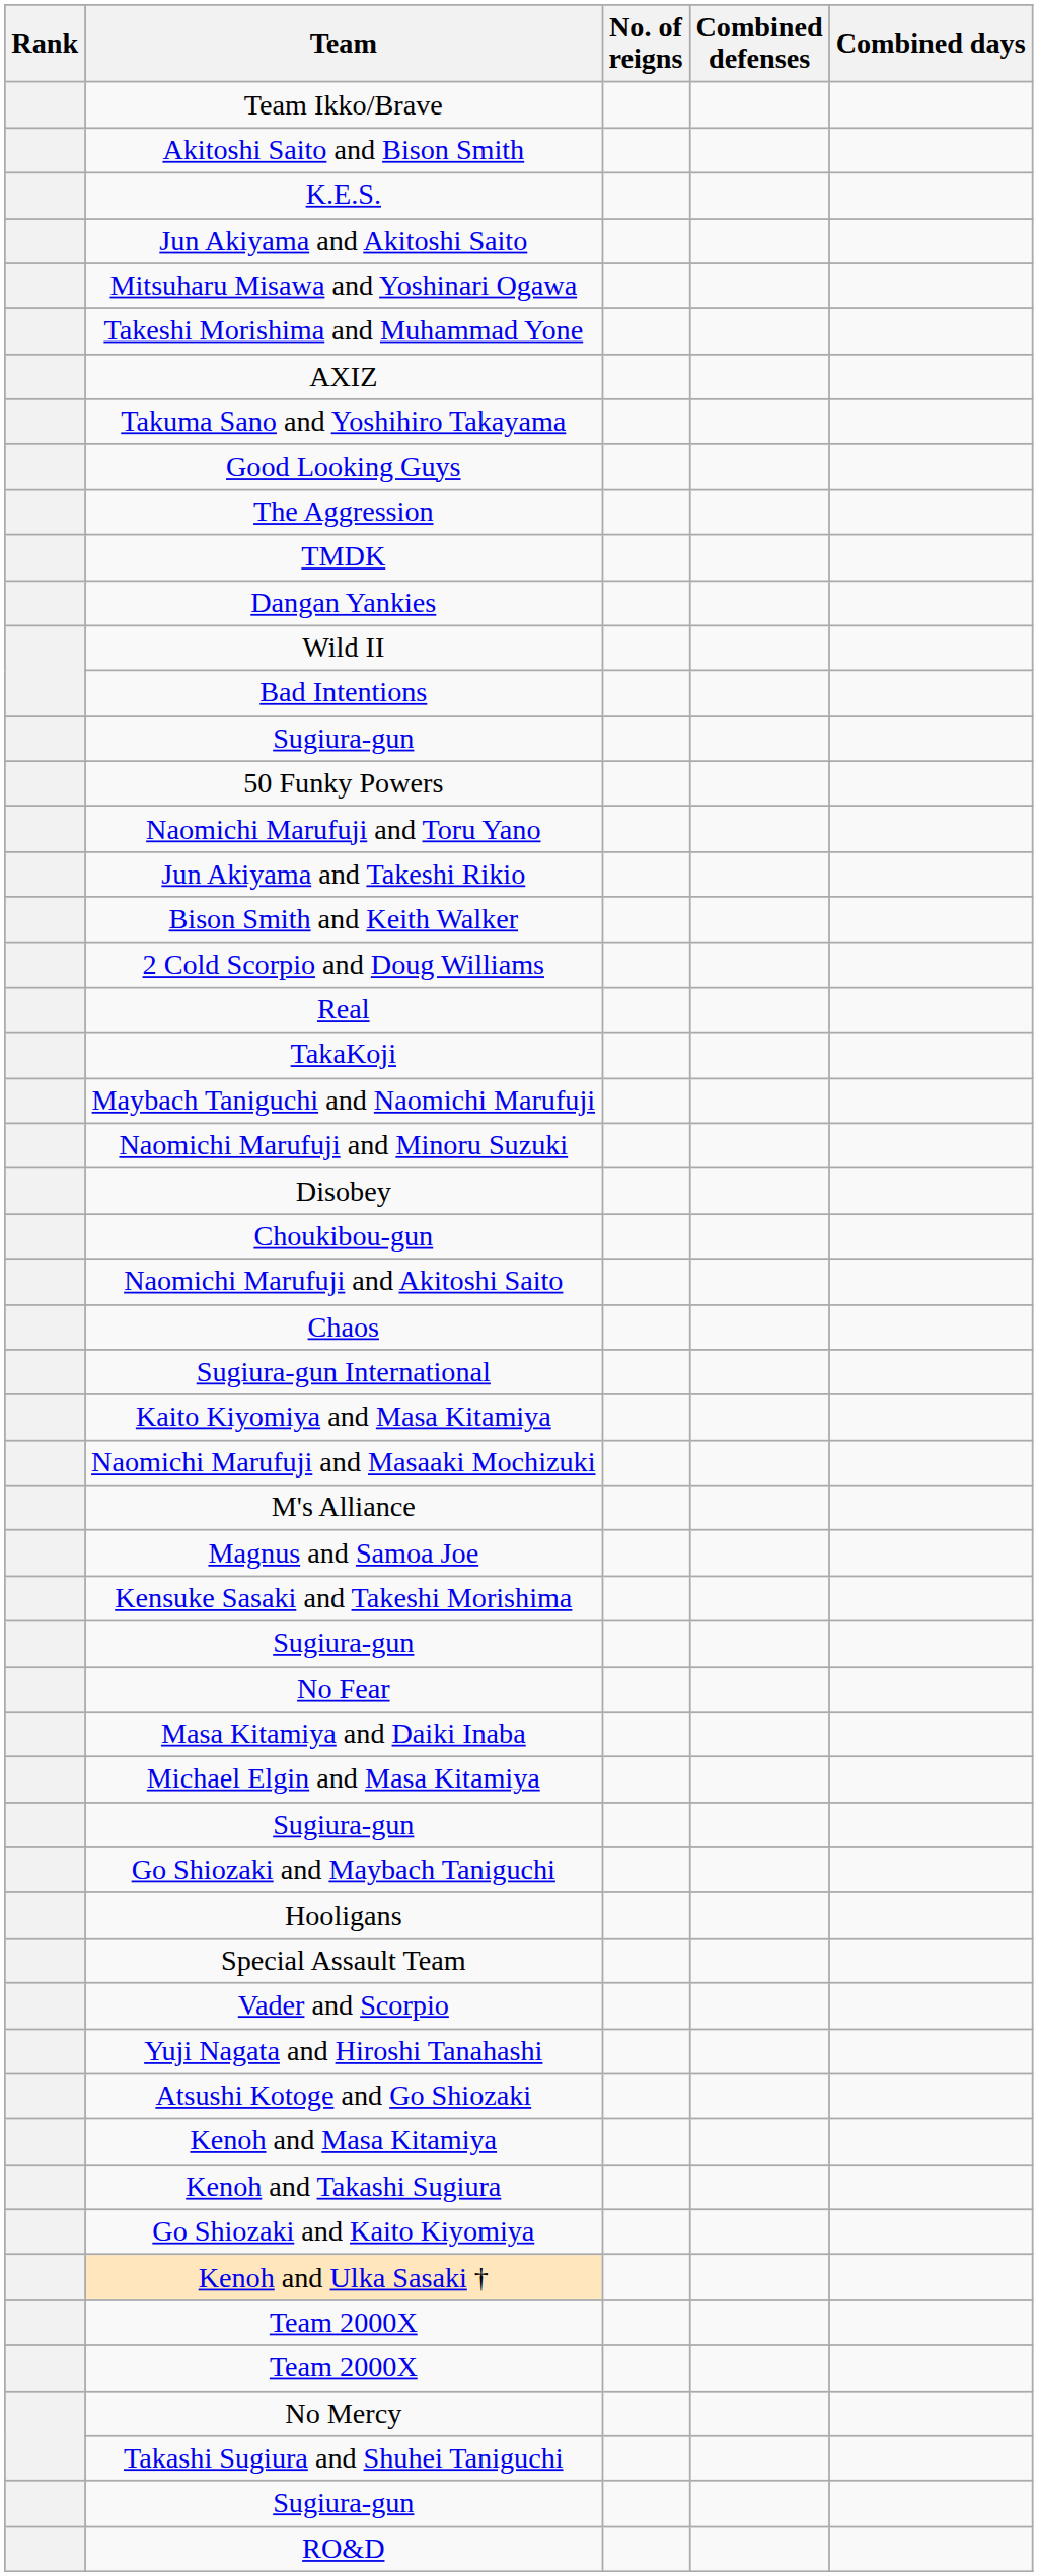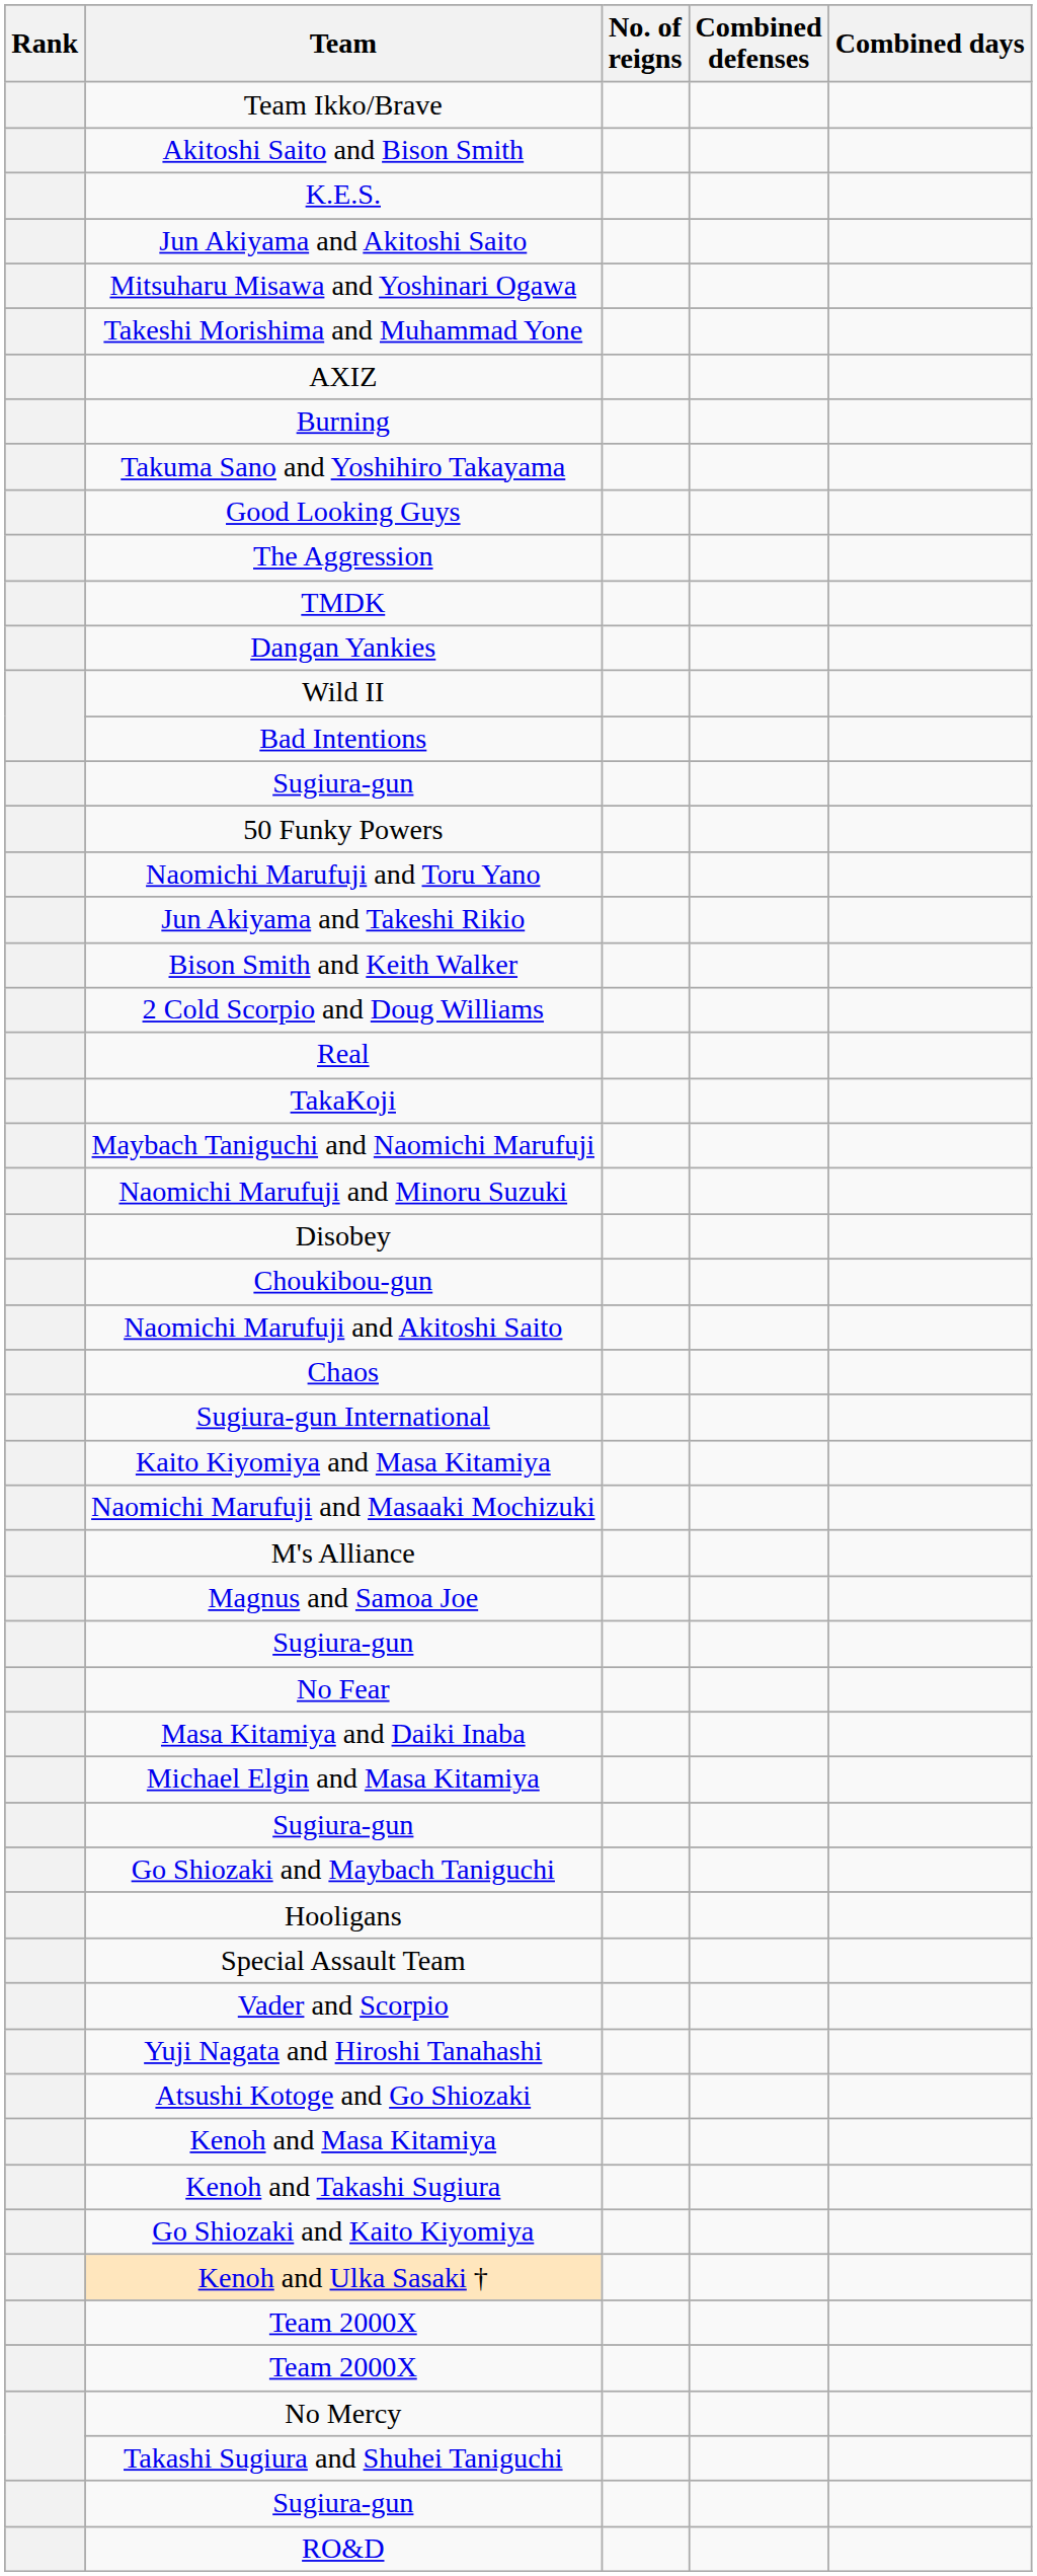 <table class="wikitable sortable" style="text-align:center;">
 <tr>
 <th>Rank </th>
 <th>Team</th>
 <th>No. of<br>reigns</th>
 <th>Combined<br>defenses</th>
 <th>Combined days</th>
 </tr>
 <tr>
 <th></th>
 <td>Team Ikko/Brave<br></td>
 <td></td>
 <td></td>
 <td></td>
 </tr>
 <tr>
 <th></th>
 <td><a href='#'>Akitoshi Saito</a> and <a href='#'>Bison Smith</a></td>
 <td></td>
 <td></td>
 <td></td>
 </tr>
 <tr>
 <th></th>
 <td><a href='#'>K.E.S.</a><br></td>
 <td></td>
 <td></td>
 <td></td>
 </tr>
 <tr>
 <th></th>
 <td><a href='#'>Jun Akiyama</a> and <a href='#'>Akitoshi Saito</a></td>
 <td></td>
 <td></td>
 <td></td>
 </tr>
 <tr>
 <th></th>
 <td><a href='#'>Mitsuharu Misawa</a> and <a href='#'>Yoshinari Ogawa</a></td>
 <td></td>
 <td></td>
 <td></td>
 </tr>
 <tr>
 <th></th>
 <td><a href='#'>Takeshi Morishima</a> and <a href='#'>Muhammad Yone</a></td>
 <td></td>
 <td></td>
 <td></td>
 </tr>
 <tr>
 <th></th>
 <td>AXIZ<br></td>
+<td></td>
+<td></td>
+<td></td>
+</tr>
+<tr>
+<th></th>
+<td><a href='#'>Burning</a><br></td>
 <td></td>
 <td></td>
 <td></td>
 </tr>
 <tr>
 <th></th>
 <td><a href='#'>Takuma Sano</a> and <a href='#'>Yoshihiro Takayama</a></td>
 <td></td>
 <td></td>
 <td></td>
 </tr>
 <tr>
 <th></th>
 <td><a href='#'>Good Looking Guys</a><br></td>
 <td></td>
 <td></td>
 <td></td>
 </tr>
 <tr>
 <th></th>
 <td><a href='#'>The Aggression</a><br></td>
 <td></td>
 <td></td>
 <td></td>
 </tr>
 <tr>
 <th></th>
 <td><a href='#'>TMDK</a><br></td>
 <td></td>
 <td></td>
 <td></td>
 </tr>
 <tr>
 <th></th>
 <td><a href='#'>Dangan Yankies</a><br></td>
 <td></td>
 <td></td>
 <td></td>
 </tr>
 <tr>
 <th rowspan=2></th>
 <td>Wild II<br></td>
 <td></td>
 <td></td>
 <td></td>
 </tr>
 <tr>
 <td><a href='#'>Bad Intentions</a><br></td>
 <td></td>
 <td></td>
 <td></td>
 </tr>
 <tr>
 <th></th>
 <td><a href='#'>Sugiura-gun</a><br></td>
 <td></td>
 <td></td>
 <td></td>
 </tr>
 <tr>
 <th></th>
 <td>50 Funky Powers<br></td>
 <td></td>
 <td></td>
 <td></td>
 </tr>
 <tr>
 <th></th>
 <td><a href='#'>Naomichi Marufuji</a> and <a href='#'>Toru Yano</a></td>
 <td></td>
 <td></td>
 <td></td>
 </tr>
 <tr>
 <th></th>
 <td><a href='#'>Jun Akiyama</a> and <a href='#'>Takeshi Rikio</a></td>
 <td></td>
 <td></td>
 <td></td>
 </tr>
 <tr>
 <th></th>
 <td><a href='#'>Bison Smith</a> and <a href='#'>Keith Walker</a></td>
 <td></td>
 <td></td>
 <td></td>
 </tr>
 <tr>
 <th></th>
 <td><a href='#'>2 Cold Scorpio</a> and <a href='#'>Doug Williams</a></td>
 <td></td>
 <td></td>
 <td></td>
 </tr>
 <tr>
 <th></th>
 <td><a href='#'>Real</a><br></td>
 <td></td>
 <td></td>
 <td></td>
 </tr>
 <tr>
 <th></th>
 <td><a href='#'>TakaKoji</a><br></td>
 <td></td>
 <td></td>
 <td></td>
 </tr>
 <tr>
 <th></th>
 <td><a href='#'>Maybach Taniguchi</a> and <a href='#'>Naomichi Marufuji</a></td>
 <td></td>
 <td></td>
 <td></td>
 </tr>
 <tr>
 <th></th>
 <td><a href='#'>Naomichi Marufuji</a> and <a href='#'>Minoru Suzuki</a></td>
 <td></td>
 <td></td>
 <td></td>
 </tr>
 <tr>
 <th></th>
 <td>Disobey<br></td>
 <td></td>
 <td></td>
 <td></td>
 </tr>
 <tr>
 <th></th>
 <td><a href='#'>Choukibou-gun</a><br></td>
 <td></td>
 <td></td>
 <td></td>
 </tr>
 <tr>
 <th></th>
 <td><a href='#'>Naomichi Marufuji</a> and <a href='#'>Akitoshi Saito</a></td>
 <td></td>
 <td></td>
 <td></td>
 </tr>
 <tr>
 <th></th>
 <td><a href='#'>Chaos</a><br></td>
 <td></td>
 <td></td>
 <td></td>
 </tr>
 <tr>
 <th></th>
 <td><a href='#'>Sugiura-gun International</a><br></td>
 <td></td>
 <td></td>
 <td></td>
 </tr>
 <tr>
 <th></th>
 <td><a href='#'>Kaito Kiyomiya</a> and <a href='#'>Masa Kitamiya</a></td>
 <td></td>
 <td></td>
 <td></td>
 </tr>
 <tr>
 <th></th>
 <td><a href='#'>Naomichi Marufuji</a> and <a href='#'>Masaaki Mochizuki</a></td>
 <td></td>
 <td></td>
 <td></td>
 </tr>
 <tr>
 <th></th>
 <td>M's Alliance<br></td>
 <td></td>
 <td></td>
 <td></td>
 </tr>
 <tr>
 <th></th>
 <td><a href='#'>Magnus</a> and <a href='#'>Samoa Joe</a></td>
 <td></td>
 <td></td>
 <td></td>
 </tr>
 <tr>
 <th></th>
-<td><a href='#'>Kensuke Sasaki</a> and <a href='#'>Takeshi Morishima</a></td>
-<td></td>
-<td></td>
-<td></td>
-</tr>
-<tr>
-<th></th>
 <td><a href='#'>Sugiura-gun</a><br></td>
 <td></td>
 <td></td>
 <td></td>
 </tr>
 <tr>
 <th></th>
 <td><a href='#'>No Fear</a><br></td>
 <td></td>
 <td></td>
 <td></td>
 </tr>
 <tr>
 <th></th>
 <td><a href='#'>Masa Kitamiya</a> and <a href='#'>Daiki Inaba</a></td>
 <td></td>
 <td></td>
 <td></td>
 </tr>
 <tr>
 <th></th>
 <td><a href='#'>Michael Elgin</a> and <a href='#'>Masa Kitamiya</a></td>
 <td></td>
 <td></td>
 <td></td>
 </tr>
 <tr>
 <th></th>
 <td><a href='#'>Sugiura-gun</a><br></td>
 <td></td>
 <td></td>
 <td></td>
 </tr>
 <tr>
 <th></th>
 <td><a href='#'>Go Shiozaki</a> and <a href='#'>Maybach Taniguchi</a></td>
 <td></td>
 <td></td>
 <td></td>
 </tr>
 <tr>
 <th></th>
 <td>Hooligans<br></td>
 <td></td>
 <td></td>
 <td></td>
 </tr>
 <tr>
 <th></th>
 <td>Special Assault Team<br></td>
 <td></td>
 <td></td>
 <td></td>
 </tr>
 <tr>
 <th></th>
 <td><a href='#'>Vader</a> and <a href='#'>Scorpio</a></td>
 <td></td>
 <td></td>
 <td></td>
 </tr>
 <tr>
 <th></th>
 <td><a href='#'>Yuji Nagata</a> and <a href='#'>Hiroshi Tanahashi</a></td>
 <td></td>
 <td></td>
 <td></td>
 </tr>
 <tr>
 <th></th>
 <td><a href='#'>Atsushi Kotoge</a> and <a href='#'>Go Shiozaki</a></td>
 <td></td>
 <td></td>
 <td></td>
 </tr>
 <tr>
 <th></th>
 <td><a href='#'>Kenoh</a> and <a href='#'>Masa Kitamiya</a></td>
 <td></td>
 <td></td>
 <td></td>
 </tr>
 <tr>
 <th></th>
 <td><a href='#'>Kenoh</a> and <a href='#'>Takashi Sugiura</a></td>
 <td></td>
 <td></td>
 <td></td>
 </tr>
 <tr>
 <th></th>
 <td><a href='#'>Go Shiozaki</a> and <a href='#'>Kaito Kiyomiya</a></td>
 <td></td>
 <td></td>
 <td></td>
 </tr>
 <tr>
 <th></th>
 <td style="background-color:#FFE6BD"><a href='#'>Kenoh</a> and <a href='#'>Ulka Sasaki</a> †</td>
 <td></td>
 <td></td>
 <td></td>
 </tr>
 <tr>
 <th></th>
 <td><a href='#'>Team 2000X</a><br></td>
 <td></td>
 <td></td>
 <td></td>
 </tr>
 <tr>
 <th></th>
 <td><a href='#'>Team 2000X</a><br></td>
 <td></td>
 <td></td>
 <td></td>
 </tr>
 <tr>
 <th rowspan=2></th>
 <td>No Mercy<br></td>
 <td></td>
 <td></td>
 <td></td>
 </tr>
 <tr>
 <td><a href='#'>Takashi Sugiura</a> and <a href='#'>Shuhei Taniguchi</a></td>
 <td></td>
 <td></td>
 <td></td>
 </tr>
 <tr>
 <th></th>
 <td><a href='#'>Sugiura-gun</a><br></td>
 <td></td>
 <td></td>
 <td></td>
 </tr>
 <tr>
 <th></th>
 <td><a href='#'>RO&D</a><br></td>
 <td></td>
 <td></td>
 <td></td>
 </tr>
 <tr>
 </tr>
 </table>
